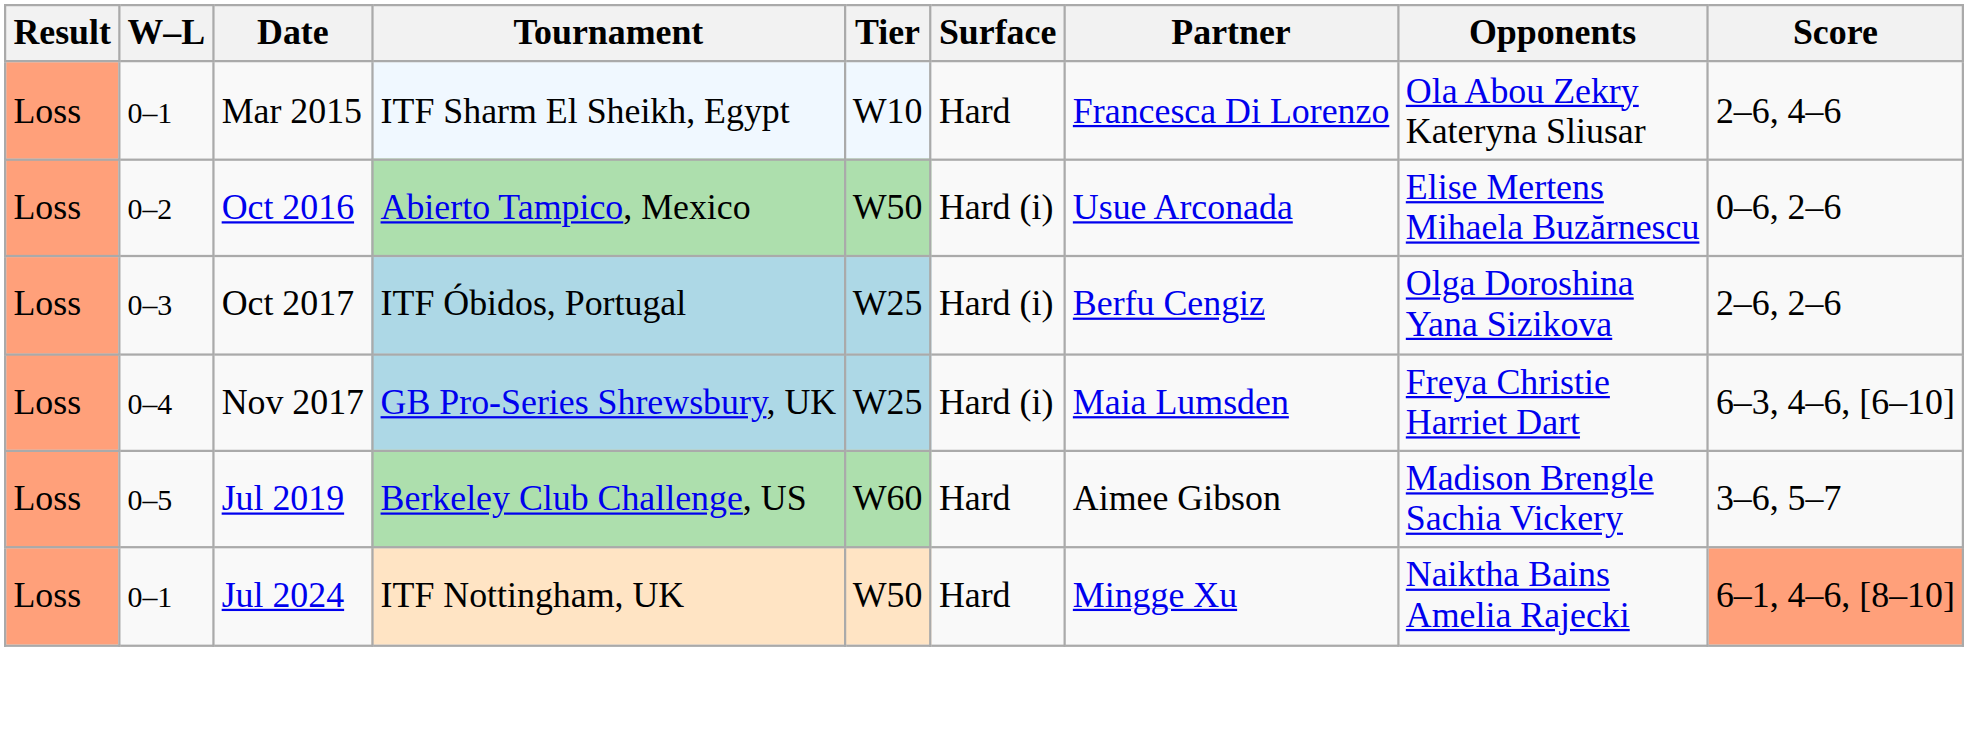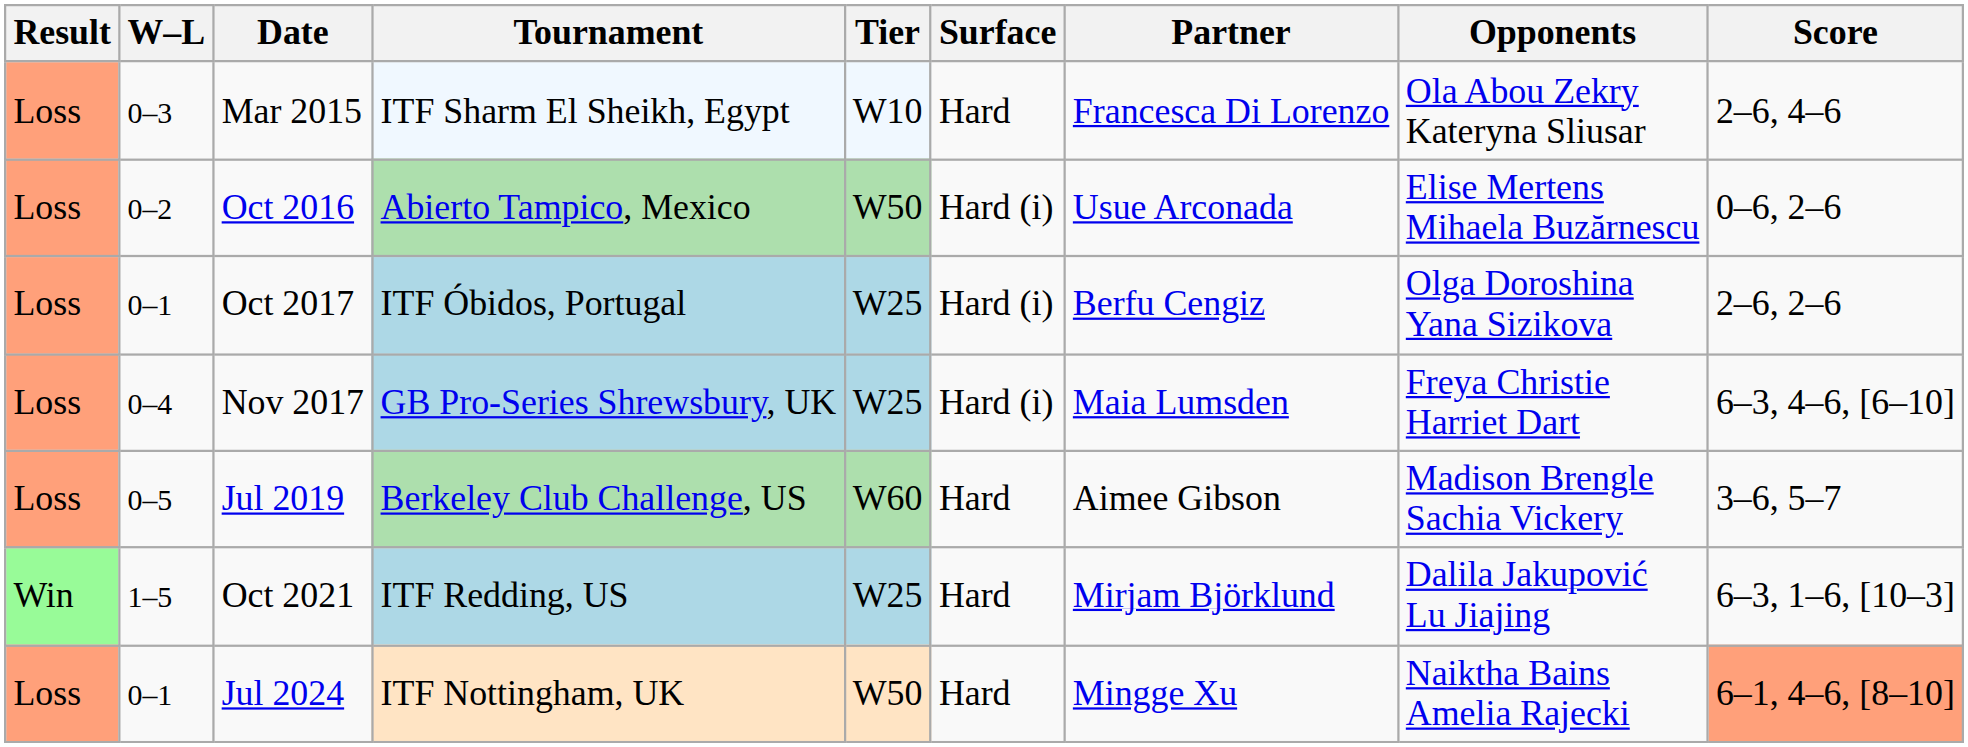 <table class="sortable wikitable">
 <tr>
 <th>Result</th>
 <th class="unsortable">W–L</th>
 <th>Date</th>
 <th>Tournament</th>
 <th>Tier</th>
 <th>Surface</th>
 <th>Partner</th>
 <th>Opponents</th>
 <th class="unsortable">Score</th>
 </tr>
 <tr>
 <td style="background:#ffa07a;">Loss</td>
-<td><small>0–1</small></td>
+<td><small>0–3</small></td>
 <td>Mar 2015</td>
 <td style="background:#f0f8ff;">ITF Sharm El Sheikh, Egypt</td>
 <td style="background:#f0f8ff;">W10</td>
 <td>Hard</td>
 <td> <a href='#'>Francesca Di Lorenzo</a></td>
 <td> <a href='#'>Ola Abou Zekry</a> <br>  Kateryna Sliusar</td>
 <td>2–6, 4–6</td>
 </tr>
 <tr>
 <td style="background:#ffa07a;">Loss</td>
 <td><small>0–2</small></td>
 <td><a href='#'>Oct 2016</a></td>
 <td style="background:#addfad;"><a href='#'>Abierto Tampico</a>, Mexico</td>
 <td style="background:#addfad;">W50</td>
 <td>Hard (i)</td>
 <td> <a href='#'>Usue Arconada</a></td>
 <td> <a href='#'>Elise Mertens</a> <br>  <a href='#'>Mihaela Buzărnescu</a></td>
 <td>0–6, 2–6</td>
 </tr>
 <tr>
 <td style="background:#ffa07a;">Loss</td>
-<td><small>0–3</small></td>
+<td><small>0–1</small></td>
 <td>Oct 2017</td>
 <td style="background:lightblue;">ITF Óbidos, Portugal</td>
 <td style="background:lightblue;">W25</td>
 <td>Hard (i)</td>
 <td> <a href='#'>Berfu Cengiz</a></td>
 <td> <a href='#'>Olga Doroshina</a> <br>  <a href='#'>Yana Sizikova</a></td>
 <td>2–6, 2–6</td>
 </tr>
 <tr>
 <td style="background:#ffa07a;">Loss</td>
 <td><small>0–4</small></td>
 <td>Nov 2017</td>
 <td style="background:lightblue;"><a href='#'>GB Pro-Series Shrewsbury</a>, UK</td>
 <td style="background:lightblue;">W25</td>
 <td>Hard (i)</td>
 <td> <a href='#'>Maia Lumsden</a></td>
 <td> <a href='#'>Freya Christie</a> <br>  <a href='#'>Harriet Dart</a></td>
 <td>6–3, 4–6, [6–10]</td>
 </tr>
 <tr>
 <td bgcolor=ffa07a>Loss</td>
 <td><small>0–5</small></td>
 <td><a href='#'>Jul 2019</a></td>
 <td style=background:#addfad><a href='#'>Berkeley Club Challenge</a>, US</td>
 <td style=background:#addfad>W60</td>
 <td>Hard</td>
 <td> Aimee Gibson</td>
 <td> <a href='#'>Madison Brengle</a> <br>  <a href='#'>Sachia Vickery</a></td>
 <td>3–6, 5–7</td>
 </tr>
 <tr>
+<td bgcolor=98FB98>Win</td>
+<td><small>1–5</small></td>
+<td>Oct 2021</td>
+<td style="background:lightblue;">ITF Redding, US</td>
+<td style="background:lightblue;">W25</td>
+<td>Hard</td>
+<td> <a href='#'>Mirjam Björklund</a></td>
+<td> <a href='#'>Dalila Jakupović</a> <br>  <a href='#'>Lu Jiajing</a></td>
+<td>6–3, 1–6, [10–3]</td>
+</tr>
+<tr>
 <td bgcolor=ffa07a>Loss</td>
 <td><small>0–1</small></td>
 <td><a href='#'>Jul 2024</a></td>
 <td style="background:#ffe4c4;">ITF Nottingham, UK</td>
 <td style="background:#ffe4c4;">W50</td>
 <td>Hard</td>
 <td> <a href='#'>Mingge Xu</a></td>
 <td> <a href='#'>Naiktha Bains</a> <br>  <a href='#'>Amelia Rajecki</a></td>
 <td style="background: lightsalmon;">6–1, 4–6, [8–10]</td>
 </tr>
 </table>
